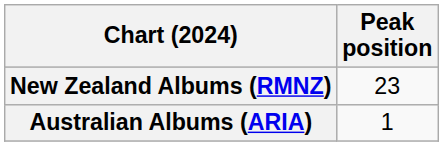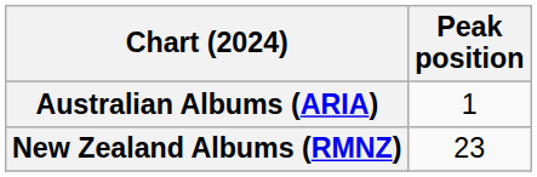 <table class="wikitable sortable plainrowheaders" style="text-align:center">
 <tr>
 <th scope="col">Chart (2024)</th>
 <th scope="col">Peak<br>position</th>
 </tr>
 <tr>
+<th scope="row">Australian Albums (<a href='#'>ARIA</a>)</th>
+<td>1</td>
+</tr>
+<tr>
 <th scope="row">New Zealand Albums (<a href='#'>RMNZ</a>)</th>
 <td>23</td>
 </tr>
-<tr>
-<th scope="row">Australian Albums (<a href='#'>ARIA</a>)</th>
-<td>1</td>
-</tr>
 </table>
